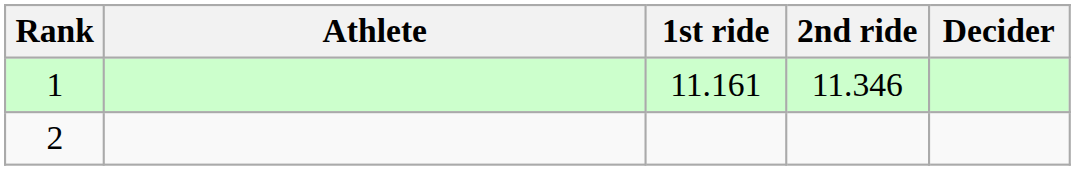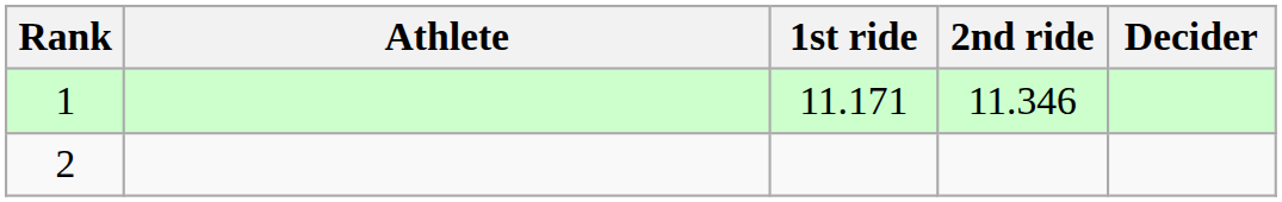 <table class=wikitable style="text-align:center">
 <tr>
 <th width=40>Rank</th>
 <th width=250>Athlete</th>
 <th width=60>1st ride</th>
 <th width=60>2nd ride</th>
 <th width=60>Decider</th>
 </tr>
 <tr bgcolor=ccffcc>
 <td>1</td>
 <td align=left></td>
-<td>11.161</td>
+<td>11.171</td>
 <td>11.346</td>
 <td></td>
 </tr>
 <tr>
 <td>2</td>
 <td align=left></td>
 <td></td>
 <td></td>
 <td></td>
 </tr>
 </table>
